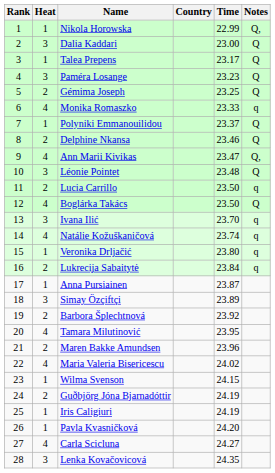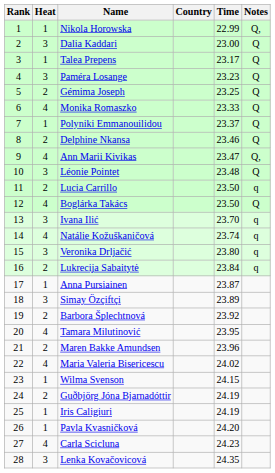 <table class="wikitable sortable" style="text-align:center">
 <tr>
 <th>Rank</th>
 <th>Heat</th>
 <th>Name</th>
 <th>Country</th>
 <th>Time</th>
 <th>Notes</th>
 </tr>
 <tr bgcolor=ccffcc>
 <td>1</td>
 <td>1</td>
 <td align=left><a href='#'>Nikola Horowska</a></td>
 <td align=left></td>
 <td>22.99</td>
 <td>Q, </td>
 </tr>
 <tr bgcolor=ccffcc>
 <td>2</td>
 <td>3</td>
 <td align=left><a href='#'>Dalia Kaddari</a></td>
 <td align=left></td>
 <td>23.00</td>
 <td>Q</td>
 </tr>
 <tr bgcolor=ccffcc>
 <td>3</td>
 <td>1</td>
 <td align=left><a href='#'>Talea Prepens</a></td>
 <td align=left></td>
 <td>23.17</td>
 <td>Q</td>
 </tr>
 <tr bgcolor=ccffcc>
 <td>4</td>
 <td>3</td>
 <td align=left><a href='#'>Paméra Losange</a></td>
 <td align=left></td>
 <td>23.23</td>
 <td>Q</td>
 </tr>
 <tr bgcolor=ccffcc>
 <td>5</td>
 <td>2</td>
 <td align=left><a href='#'>Gémima Joseph</a></td>
 <td align=left></td>
 <td>23.25</td>
 <td>Q</td>
 </tr>
 <tr bgcolor=ccffcc>
 <td>6</td>
 <td>4</td>
 <td align=left><a href='#'>Monika Romaszko</a></td>
 <td align=left></td>
 <td>23.33</td>
-<td>q</td>
+<td>Q</td>
 </tr>
 <tr bgcolor=ccffcc>
 <td>7</td>
 <td>1</td>
 <td align=left><a href='#'>Polyniki Emmanouilidou</a></td>
 <td align=left></td>
 <td>23.37</td>
 <td>Q</td>
 </tr>
 <tr bgcolor=ccffcc>
 <td>8</td>
 <td>2</td>
 <td align=left><a href='#'>Delphine Nkansa</a></td>
 <td align=left></td>
 <td>23.46</td>
 <td>Q</td>
 </tr>
 <tr bgcolor=ccffcc>
 <td>9</td>
 <td>4</td>
 <td align=left><a href='#'>Ann Marii Kivikas</a></td>
 <td align=left></td>
 <td>23.47</td>
 <td>Q, </td>
 </tr>
 <tr bgcolor=ccffcc>
 <td>10</td>
 <td>3</td>
 <td align=left><a href='#'>Léonie Pointet</a></td>
 <td align=left></td>
 <td>23.48</td>
 <td>Q</td>
 </tr>
 <tr bgcolor=ccffcc>
 <td>11</td>
 <td>2</td>
 <td align=left><a href='#'>Lucia Carrillo</a></td>
 <td align=left></td>
 <td>23.50</td>
 <td>q</td>
 </tr>
 <tr bgcolor=ccffcc>
 <td>12</td>
 <td>4</td>
 <td align=left><a href='#'>Boglárka Takács</a></td>
 <td align=left></td>
 <td>23.50</td>
 <td>Q</td>
 </tr>
 <tr bgcolor=ddffdd>
 <td>13</td>
 <td>3</td>
 <td align=left><a href='#'>Ivana Ilić</a></td>
 <td align=left></td>
 <td>23.70</td>
 <td>q</td>
 </tr>
 <tr bgcolor=ddffdd>
 <td>14</td>
 <td>4</td>
 <td align=left><a href='#'>Natálie Kožuškaničová</a></td>
 <td align=left></td>
 <td>23.74</td>
 <td>q</td>
 </tr>
 <tr bgcolor=ddffdd>
 <td>15</td>
-<td>1</td>
+<td>3</td>
 <td align=left><a href='#'>Veronika Drljačić</a></td>
 <td align=left></td>
 <td>23.80</td>
 <td>q</td>
 </tr>
 <tr bgcolor=ddffdd>
 <td>16</td>
 <td>2</td>
 <td align=left><a href='#'>Lukrecija Sabaitytė</a></td>
 <td align=left></td>
 <td>23.84</td>
 <td>q</td>
 </tr>
 <tr>
 <td>17</td>
 <td>1</td>
 <td align=left><a href='#'>Anna Pursiainen</a></td>
 <td align=left></td>
 <td>23.87</td>
 <td></td>
 </tr>
 <tr>
 <td>18</td>
 <td>3</td>
 <td align=left><a href='#'>Simay Özçiftçi</a></td>
 <td align=left></td>
 <td>23.89</td>
 <td></td>
 </tr>
 <tr>
 <td>19</td>
 <td>2</td>
 <td align=left><a href='#'>Barbora Šplechtnová</a></td>
 <td align=left></td>
 <td>23.92</td>
 <td></td>
 </tr>
 <tr>
 <td>20</td>
 <td>4</td>
 <td align=left><a href='#'>Tamara Milutinović</a></td>
 <td align=left></td>
 <td>23.95</td>
 <td></td>
 </tr>
 <tr>
 <td>21</td>
 <td>2</td>
 <td align=left><a href='#'>Maren Bakke Amundsen</a></td>
 <td align=left></td>
 <td>23.96</td>
 <td></td>
 </tr>
 <tr>
 <td>22</td>
 <td>4</td>
 <td align=left><a href='#'>Maria Valeria Bisericescu</a></td>
 <td align=left></td>
 <td>24.02</td>
 <td></td>
 </tr>
 <tr>
 <td>23</td>
 <td>1</td>
 <td align=left><a href='#'>Wilma Svenson</a></td>
 <td align=left></td>
 <td>24.15</td>
 <td></td>
 </tr>
 <tr>
 <td>24</td>
 <td>2</td>
 <td align=left><a href='#'>Guðbjörg Jóna Bjarnadóttir</a></td>
 <td align=left></td>
 <td>24.19</td>
 <td></td>
 </tr>
 <tr>
 <td>25</td>
 <td>1</td>
 <td align=left><a href='#'>Iris Caligiuri</a></td>
 <td align=left></td>
 <td>24.19</td>
 <td></td>
 </tr>
 <tr>
 <td>26</td>
 <td>1</td>
 <td align=left><a href='#'>Pavla Kvasničková</a></td>
 <td align=left></td>
 <td>24.20</td>
 <td></td>
 </tr>
 <tr>
 <td>27</td>
 <td>4</td>
 <td align=left><a href='#'>Carla Scicluna</a></td>
 <td align=left></td>
-<td>24.27</td>
+<td>24.23</td>
 <td></td>
 </tr>
 <tr>
 <td>28</td>
 <td>3</td>
 <td align=left><a href='#'>Lenka Kovačovicová</a></td>
 <td align=left></td>
 <td>24.35</td>
 <td></td>
 </tr>
 </table>
